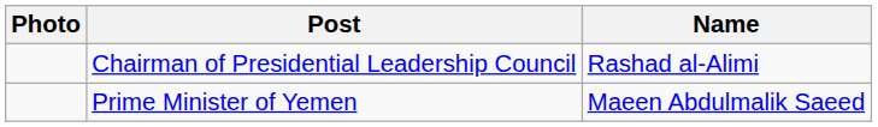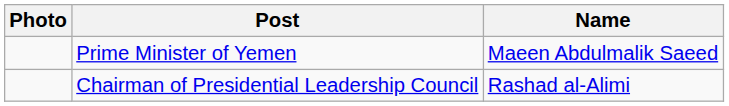 <table class="wikitable">
 <tr>
 <th>Photo</th>
 <th>Post</th>
 <th>Name</th>
 </tr>
 <tr>
 <td></td>
+<td><a href='#'>Prime Minister of Yemen</a></td>
+<td><a href='#'>Maeen Abdulmalik Saeed</a></td>
+</tr>
+<tr>
+<td></td>
 <td><a href='#'>Chairman of Presidential Leadership Council</a></td>
 <td><a href='#'>Rashad al-Alimi</a></td>
 </tr>
-<tr>
-<td></td>
-<td><a href='#'>Prime Minister of Yemen</a></td>
-<td><a href='#'>Maeen Abdulmalik Saeed</a></td>
-</tr>
 </table>
